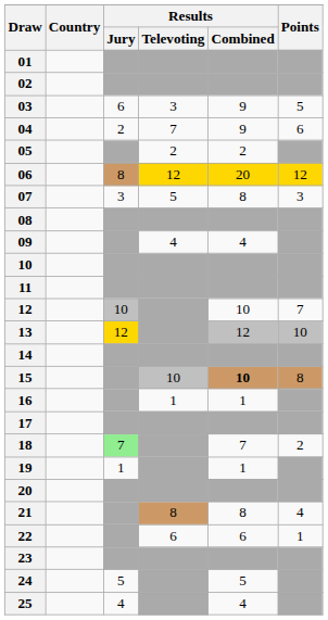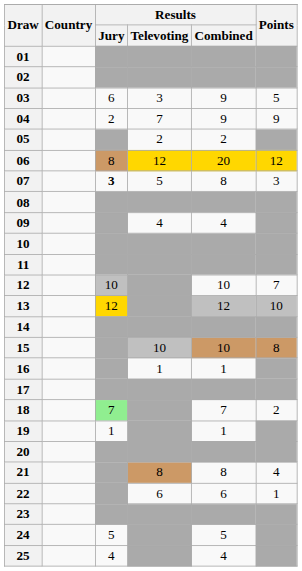 <table class="sortable wikitable collapsible plainrowheaders" style="text-align:center;">
 <tr>
 </tr>
 <tr>
 <th scope="col" rowspan="2">Draw</th>
 <th scope="col" rowspan="2">Country</th>
 <th scope="col" colspan="3">Results</th>
 <th scope="col" rowspan="2">Points</th>
 </tr>
 <tr>
 <th scope="col">Jury</th>
 <th scope="col">Televoting</th>
 <th scope="col">Combined</th>
 </tr>
 <tr>
 <th scope="row" style="text-align:center;">01</th>
 <td style="text-align:left;"></td>
 <td style="background:#AAAAAA;"></td>
 <td style="background:#AAAAAA;"></td>
 <td style="background:#AAAAAA;"></td>
 <td style="background:#AAAAAA;"></td>
 </tr>
 <tr>
 <th scope="row" style="text-align:center;">02</th>
 <td style="text-align:left;"></td>
 <td style="background:#AAAAAA;"></td>
 <td style="background:#AAAAAA;"></td>
 <td style="background:#AAAAAA;"></td>
 <td style="background:#AAAAAA;"></td>
 </tr>
 <tr>
 <th scope="row" style="text-align:center;">03</th>
 <td style="text-align:left;"></td>
 <td>6</td>
 <td>3</td>
 <td>9</td>
 <td>5</td>
 </tr>
 <tr>
 <th scope="row" style="text-align:center;">04</th>
 <td style="text-align:left;"></td>
 <td>2</td>
 <td>7</td>
 <td>9</td>
-<td>6</td>
+<td>9</td>
 </tr>
 <tr>
 <th scope="row" style="text-align:center;">05</th>
 <td style="text-align:left;"></td>
 <td style="background:#AAAAAA;"></td>
 <td>2</td>
 <td>2</td>
 <td style="background:#AAAAAA;"></td>
 </tr>
 <tr>
 <th scope="row" style="text-align:center;">06</th>
 <td style="text-align:left;"></td>
 <td style="background:#CC9966;">8</td>
 <td style="background:gold;">12</td>
 <td style="background:gold;">20</td>
 <td style="background:gold;">12</td>
 </tr>
 <tr>
 <th scope="row" style="text-align:center;">07</th>
 <td style="text-align:left;"></td>
-<td>3</td>
+<td><strong>3</strong></td>
 <td>5</td>
 <td>8</td>
 <td>3</td>
 </tr>
 <tr>
 <th scope="row" style="text-align:center;">08</th>
 <td style="text-align:left;"></td>
 <td style="background:#AAAAAA;"></td>
 <td style="background:#AAAAAA;"></td>
 <td style="background:#AAAAAA;"></td>
 <td style="background:#AAAAAA;"></td>
 </tr>
 <tr>
 <th scope="row" style="text-align:center;">09</th>
 <td style="text-align:left;"></td>
 <td style="background:#AAAAAA;"></td>
 <td>4</td>
 <td>4</td>
 <td style="background:#AAAAAA;"></td>
 </tr>
 <tr>
 <th scope="row" style="text-align:center;">10</th>
 <td style="text-align:left;"></td>
 <td style="background:#AAAAAA;"></td>
 <td style="background:#AAAAAA;"></td>
 <td style="background:#AAAAAA;"></td>
 <td style="background:#AAAAAA;"></td>
 </tr>
 <tr>
 <th scope="row" style="text-align:center;">11</th>
 <td style="text-align:left;"></td>
 <td style="background:#AAAAAA;"></td>
 <td style="background:#AAAAAA;"></td>
 <td style="background:#AAAAAA;"></td>
 <td style="background:#AAAAAA;"></td>
 </tr>
 <tr>
 <th scope="row" style="text-align:center;">12</th>
 <td style="text-align:left;"></td>
 <td style="background:silver;">10</td>
 <td style="background:#AAAAAA;"></td>
 <td>10</td>
 <td>7</td>
 </tr>
 <tr>
 <th scope="row" style="text-align:center;">13</th>
 <td style="text-align:left;"></td>
 <td style="background:gold;">12</td>
 <td style="background:#AAAAAA;"></td>
 <td style="background:silver;">12</td>
 <td style="background:silver;">10</td>
 </tr>
 <tr class="sortbottom">
 <th scope="row" style="text-align:center;">14</th>
 <td style="text-align:left;"></td>
 <td style="background:#AAAAAA;"></td>
 <td style="background:#AAAAAA;"></td>
 <td style="background:#AAAAAA;"></td>
 <td style="background:#AAAAAA;"></td>
 </tr>
 <tr>
 <th scope="row" style="text-align:center;">15</th>
 <td style="text-align:left;"></td>
 <td style="background:#AAAAAA;"></td>
 <td style="background:silver;">10</td>
-<td style="background:#CC9966;"><strong>10</strong></td>
+<td style="background:#CC9966;">10</td>
 <td style="background:#CC9966;">8</td>
 </tr>
 <tr>
 <th scope="row" style="text-align:center;">16</th>
 <td style="text-align:left;"></td>
 <td style="background:#AAAAAA;"></td>
 <td>1</td>
 <td>1</td>
 <td style="background:#AAAAAA;"></td>
 </tr>
 <tr>
 <th scope="row" style="text-align:center;">17</th>
 <td style="text-align:left;"></td>
 <td style="background:#AAAAAA;"></td>
 <td style="background:#AAAAAA;"></td>
 <td style="background:#AAAAAA;"></td>
 <td style="background:#AAAAAA;"></td>
 </tr>
 <tr>
 <th scope="row" style="text-align:center;">18</th>
 <td style="text-align:left;"></td>
 <td style="background: lightgreen;">7</td>
 <td style="background:#AAAAAA;"></td>
 <td>7</td>
 <td>2</td>
 </tr>
 <tr>
 <th scope="row" style="text-align:center;">19</th>
 <td style="text-align:left;"></td>
 <td>1</td>
 <td style="background:#AAAAAA;"></td>
 <td>1</td>
 <td style="background:#AAAAAA;"></td>
 </tr>
 <tr>
 <th scope="row" style="text-align:center;">20</th>
 <td style="text-align:left;"></td>
 <td style="background:#AAAAAA;"></td>
 <td style="background:#AAAAAA;"></td>
 <td style="background:#AAAAAA;"></td>
 <td style="background:#AAAAAA;"></td>
 </tr>
 <tr>
 <th scope="row" style="text-align:center;">21</th>
 <td style="text-align:left;"></td>
 <td style="background:#AAAAAA;"></td>
 <td style="background:#CC9966;">8</td>
 <td>8</td>
 <td>4</td>
 </tr>
 <tr>
 <th scope="row" style="text-align:center;">22</th>
 <td style="text-align:left;"></td>
 <td style="background:#AAAAAA;"></td>
 <td>6</td>
 <td>6</td>
 <td>1</td>
 </tr>
 <tr>
 <th scope="row" style="text-align:center;">23</th>
 <td style="text-align:left;"></td>
 <td style="background:#AAAAAA;"></td>
 <td style="background:#AAAAAA;"></td>
 <td style="background:#AAAAAA;"></td>
 <td style="background:#AAAAAA;"></td>
 </tr>
 <tr>
 <th scope="row" style="text-align:center;">24</th>
 <td style="text-align:left;"></td>
 <td>5</td>
 <td style="background:#AAAAAA;"></td>
 <td>5</td>
 <td style="background:#AAAAAA;"></td>
 </tr>
 <tr>
 <th scope="row" style="text-align:center;">25</th>
 <td style="text-align:left;"></td>
 <td>4</td>
 <td style="background:#AAAAAA;"></td>
 <td>4</td>
 <td style="background:#AAAAAA;"></td>
 </tr>
 </table>
